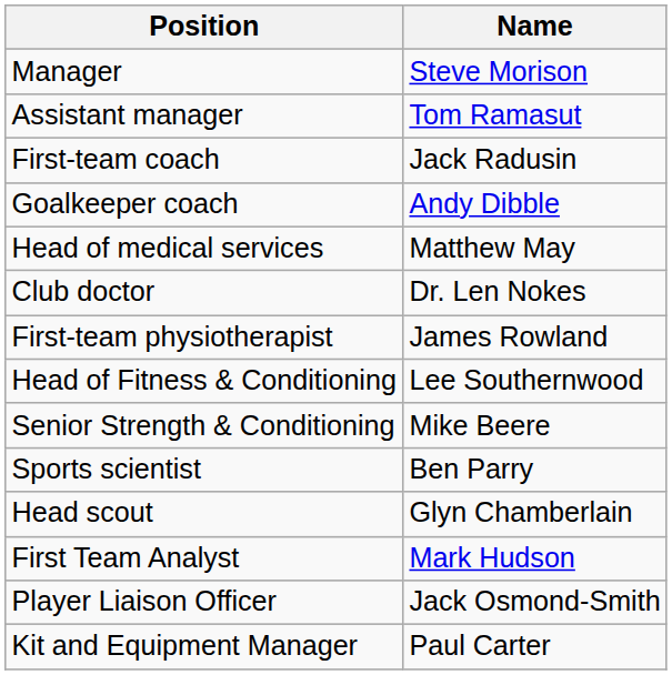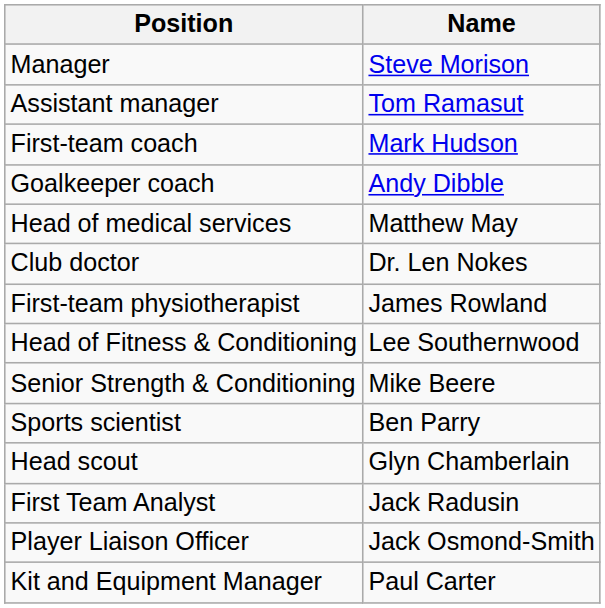 <table class="wikitable" style="text-align: left">
 <tr>
 <th>Position</th>
 <th>Name</th>
 </tr>
 <tr>
 <td>Manager</td>
 <td> <a href='#'>Steve Morison</a></td>
 </tr>
 <tr>
 <td>Assistant manager</td>
 <td> <a href='#'>Tom Ramasut</a></td>
 </tr>
 <tr>
 <td>First-team coach</td>
-<td> Jack Radusin</td>
+<td> <a href='#'>Mark Hudson</a></td>
 </tr>
 <tr>
 <td>Goalkeeper coach</td>
 <td> <a href='#'>Andy Dibble</a></td>
 </tr>
 <tr>
 <td>Head of medical services</td>
 <td> Matthew May</td>
 </tr>
 <tr>
 <td>Club doctor</td>
 <td> Dr. Len Nokes</td>
 </tr>
 <tr>
 <td>First-team physiotherapist</td>
 <td> James Rowland</td>
 </tr>
 <tr>
 <td>Head of Fitness & Conditioning</td>
 <td> Lee Southernwood</td>
 </tr>
 <tr>
 <td>Senior Strength & Conditioning</td>
 <td> Mike Beere</td>
 </tr>
 <tr>
 <td>Sports scientist</td>
 <td> Ben Parry</td>
 </tr>
 <tr>
 <td>Head scout</td>
 <td> Glyn Chamberlain</td>
 </tr>
 <tr>
 <td>First Team Analyst</td>
-<td> <a href='#'>Mark Hudson</a></td>
+<td> Jack Radusin</td>
 </tr>
 <tr>
 <td>Player Liaison Officer</td>
 <td> Jack Osmond-Smith</td>
 </tr>
 <tr>
 <td>Kit and Equipment Manager</td>
 <td> Paul Carter</td>
 </tr>
 </table>
